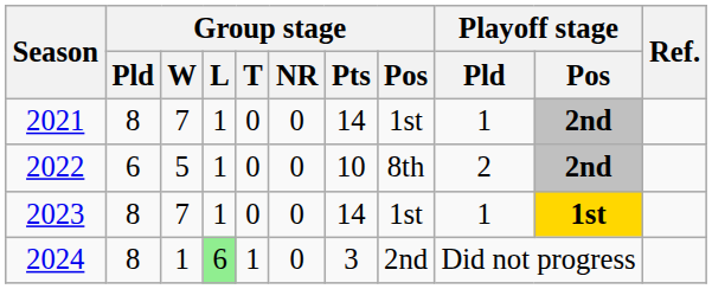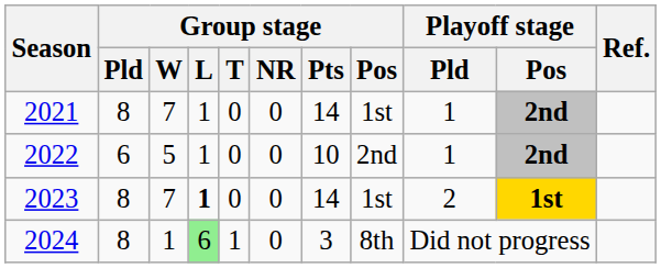 <table class="wikitable" style="text-align: center">
 <tr>
 <th rowspan=2>Season</th>
 <th colspan=7>Group stage</th>
 <th colspan=2>Playoff stage</th>
 <th rowspan=2>Ref.</th>
 </tr>
 <tr>
 <th>Pld</th>
 <th>W</th>
 <th>L</th>
 <th>T</th>
 <th>NR</th>
 <th>Pts</th>
 <th>Pos</th>
 <th>Pld</th>
 <th>Pos</th>
 </tr>
 <tr>
 <td><a href='#'>2021</a></td>
 <td>8</td>
 <td>7</td>
 <td>1</td>
 <td>0</td>
 <td>0</td>
 <td>14</td>
 <td>1st</td>
 <td>1</td>
 <td bgcolor=silver><strong>2nd</strong></td>
 <td></td>
 </tr>
 <tr>
 <td><a href='#'>2022</a></td>
 <td>6</td>
 <td>5</td>
 <td>1</td>
 <td>0</td>
 <td>0</td>
 <td>10</td>
-<td>8th</td>
-<td>2</td>
+<td>2nd</td>
+<td>1</td>
 <td bgcolor=silver><strong>2nd</strong></td>
 <td></td>
 </tr>
 <tr>
 <td><a href='#'>2023</a></td>
 <td>8</td>
 <td>7</td>
-<td>1</td>
+<td><strong>1</strong></td>
 <td>0</td>
 <td>0</td>
 <td>14</td>
 <td>1st</td>
-<td>1</td>
+<td>2</td>
 <td bgcolor=gold><strong>1st</strong></td>
 <td></td>
 </tr>
 <tr>
 <td><a href='#'>2024</a></td>
 <td>8</td>
 <td>1</td>
 <td style="background: lightgreen;">6</td>
 <td>1</td>
 <td>0</td>
 <td>3</td>
-<td>2nd</td>
+<td>8th</td>
 <td colspan=2>Did not progress</td>
 <td></td>
 </tr>
 </table>
